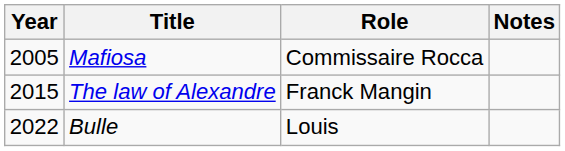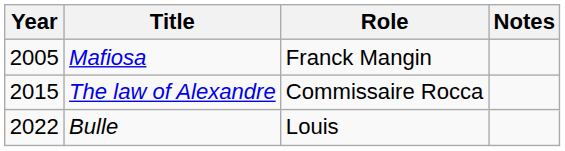 <table class="wikitable sortable">
 <tr>
 <th>Year</th>
 <th>Title</th>
 <th>Role</th>
 <th class="unsortable">Notes</th>
 </tr>
 <tr>
 <td>2005</td>
 <td><em><a href='#'>Mafiosa</a></em></td>
-<td>Commissaire Rocca</td>
+<td>Franck Mangin</td>
 <td></td>
 </tr>
 <tr>
 <td>2015</td>
 <td><em><a href='#'>The law of Alexandre</a></em></td>
-<td>Franck Mangin</td>
+<td>Commissaire Rocca</td>
 <td></td>
 </tr>
 <tr>
 <td>2022</td>
 <td><em>Bulle</em></td>
 <td>Louis</td>
 <td></td>
 </tr>
 </table>
